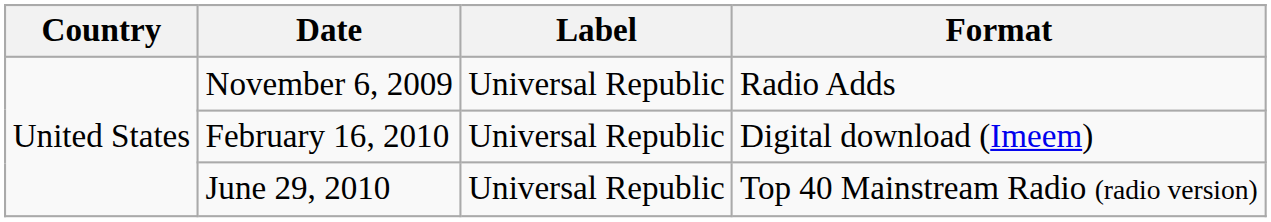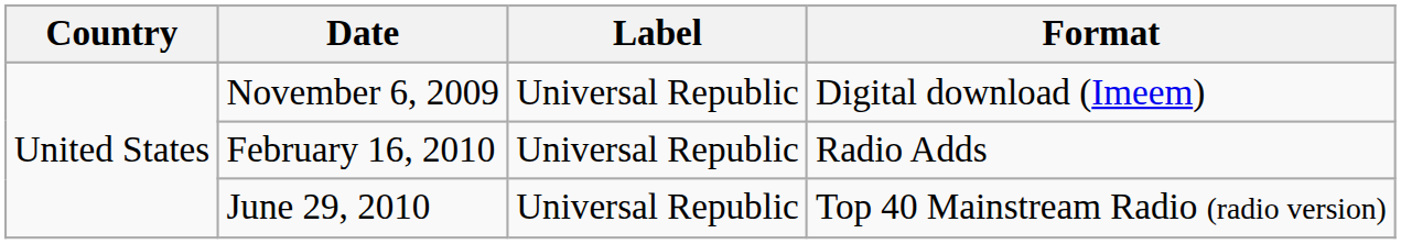 <table class="wikitable">
 <tr>
 <th>Country</th>
 <th>Date</th>
 <th>Label</th>
 <th>Format</th>
 </tr>
 <tr>
 <td rowspan="3">United States</td>
 <td>November 6, 2009</td>
 <td>Universal Republic</td>
-<td>Radio Adds</td>
+<td>Digital download (<a href='#'>Imeem</a>)</td>
 </tr>
 <tr>
 <td>February 16, 2010</td>
 <td>Universal Republic</td>
-<td>Digital download (<a href='#'>Imeem</a>)</td>
+<td>Radio Adds</td>
 </tr>
 <tr>
 <td>June 29, 2010</td>
 <td>Universal Republic</td>
 <td>Top 40 Mainstream Radio <small> (radio version) </small></td>
 </tr>
 </table>
